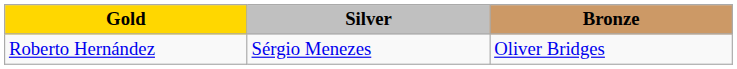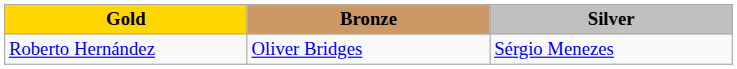 <table class="wikitable" style="text-align:left">
 <tr align="center">
 <td width=200 bgcolor=gold><strong>Gold</strong></td>
+<td width=200 bgcolor=CC9966><strong>Bronze</strong></td>
 <td width=200 bgcolor=silver><strong>Silver</strong></td>
-<td width=200 bgcolor=CC9966><strong>Bronze</strong></td>
 </tr>
 <tr>
 <td><a href='#'>Roberto Hernández</a><br><em></em></td>
+<td><a href='#'>Oliver Bridges</a><br><em></em></td>
 <td><a href='#'>Sérgio Menezes</a><br><em></em></td>
-<td><a href='#'>Oliver Bridges</a><br><em></em></td>
 </tr>
 </table>
